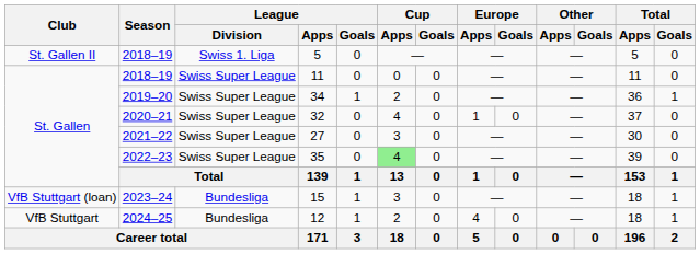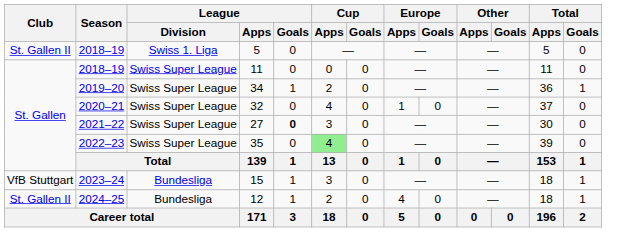 <table class="wikitable" style="text-align:center">
 <tr>
 <th rowspan="2">Club</th>
 <th rowspan="2">Season</th>
 <th colspan="3">League</th>
 <th colspan="2">Cup</th>
 <th colspan="2">Europe</th>
 <th colspan="2">Other</th>
 <th colspan="2">Total</th>
 </tr>
 <tr>
 <th>Division</th>
 <th>Apps</th>
 <th>Goals</th>
 <th>Apps</th>
 <th>Goals</th>
 <th>Apps</th>
 <th>Goals</th>
 <th>Apps</th>
 <th>Goals</th>
 <th>Apps</th>
 <th>Goals</th>
 </tr>
 <tr>
 <td><a href='#'>St. Gallen II</a></td>
 <td><a href='#'>2018–19</a></td>
 <td><a href='#'>Swiss 1. Liga</a></td>
 <td>5</td>
 <td>0</td>
 <td colspan="2">—</td>
 <td colspan="2">—</td>
 <td colspan="2">—</td>
 <td>5</td>
 <td>0</td>
 </tr>
 <tr>
 <td rowspan="6"><a href='#'>St. Gallen</a></td>
 <td><a href='#'>2018–19</a></td>
 <td><a href='#'>Swiss Super League</a></td>
 <td>11</td>
 <td>0</td>
 <td>0</td>
 <td>0</td>
 <td colspan="2">—</td>
 <td colspan="2">—</td>
 <td>11</td>
 <td>0</td>
 </tr>
 <tr>
 <td><a href='#'>2019–20</a></td>
 <td>Swiss Super League</td>
 <td>34</td>
 <td>1</td>
 <td>2</td>
 <td>0</td>
 <td colspan="2">—</td>
 <td colspan="2">—</td>
 <td>36</td>
 <td>1</td>
 </tr>
 <tr>
 <td><a href='#'>2020–21</a></td>
 <td>Swiss Super League</td>
 <td>32</td>
 <td>0</td>
 <td>4</td>
 <td>0</td>
 <td>1</td>
 <td>0</td>
 <td colspan="2">—</td>
 <td>37</td>
 <td>0</td>
 </tr>
 <tr>
 <td><a href='#'>2021–22</a></td>
 <td>Swiss Super League</td>
 <td>27</td>
-<td>0</td>
+<td><strong>0</strong></td>
 <td>3</td>
 <td>0</td>
 <td colspan="2">—</td>
 <td colspan="2">—</td>
 <td>30</td>
 <td>0</td>
 </tr>
 <tr>
 <td><a href='#'>2022–23</a></td>
 <td>Swiss Super League</td>
 <td>35</td>
 <td>0</td>
 <td style="background: lightgreen;">4</td>
 <td>0</td>
 <td colspan="2">—</td>
 <td colspan="2">—</td>
 <td>39</td>
 <td>0</td>
 </tr>
 <tr>
 <th colspan="2">Total</th>
 <th>139</th>
 <th>1</th>
 <th>13</th>
 <th>0</th>
 <th>1</th>
 <th>0</th>
 <th colspan="2">—</th>
 <th>153</th>
 <th>1</th>
 </tr>
 <tr>
-<td><a href='#'>VfB Stuttgart</a> (loan)</td>
+<td>VfB Stuttgart</td>
 <td><a href='#'>2023–24</a></td>
 <td><a href='#'>Bundesliga</a></td>
 <td>15</td>
 <td>1</td>
 <td>3</td>
 <td>0</td>
 <td colspan="2">—</td>
 <td colspan="2">—</td>
 <td>18</td>
 <td>1</td>
 </tr>
 <tr>
-<td>VfB Stuttgart</td>
+<td><a href='#'>St. Gallen II</a></td>
 <td><a href='#'>2024–25</a></td>
 <td>Bundesliga</td>
 <td>12</td>
 <td>1</td>
 <td>2</td>
 <td>0</td>
 <td>4</td>
 <td>0</td>
 <td colspan="2">—</td>
 <td>18</td>
 <td>1</td>
 </tr>
 <tr>
 <th colspan="3">Career total</th>
 <th>171</th>
 <th>3</th>
 <th>18</th>
 <th>0</th>
 <th>5</th>
 <th>0</th>
 <th>0</th>
 <th>0</th>
 <th>196</th>
 <th>2</th>
 </tr>
 </table>
